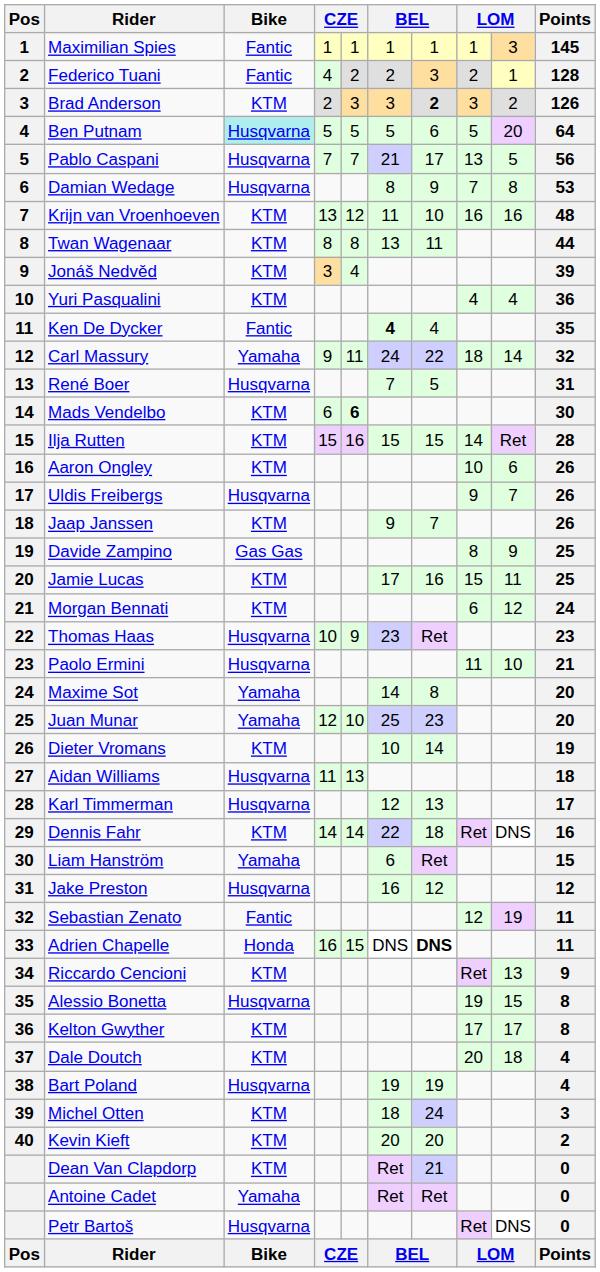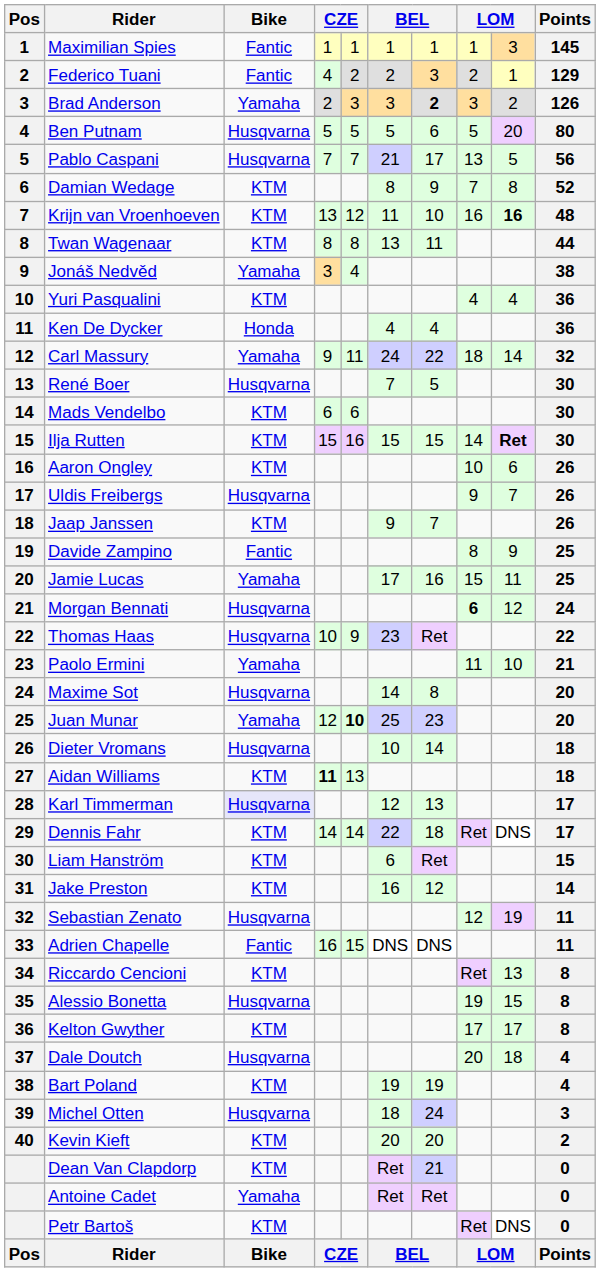 <table class="wikitable" style="font-size: 80%; text-align:center">
 <tr valign="top">
 <th valign="middle">Pos</th>
 <th valign="middle">Rider</th>
 <th valign="middle">Bike</th>
 <th colspan=2><a href='#'>CZE</a><br></th>
 <th colspan=2><a href='#'>BEL</a><br></th>
 <th colspan=2><a href='#'>LOM</a><br></th>
 <th valign="middle">Points</th>
 </tr>
 <tr>
 <th>1</th>
 <td align=left> <a href='#'>Maximilian Spies</a></td>
 <td><a href='#'>Fantic</a></td>
 <td style="background:#ffffbf;">1</td>
 <td style="background:#ffffbf;">1</td>
 <td style="background:#ffffbf;">1</td>
 <td style="background:#ffffbf;">1</td>
 <td style="background:#ffffbf;">1</td>
 <td style="background:#ffdf9f;">3</td>
 <th>145</th>
 </tr>
 <tr>
 <th>2</th>
 <td align=left> <a href='#'>Federico Tuani</a></td>
 <td><a href='#'>Fantic</a></td>
 <td style="background:#dfffdf;">4</td>
 <td style="background:#dfdfdf;">2</td>
 <td style="background:#dfdfdf;">2</td>
 <td style="background:#ffdf9f;">3</td>
 <td style="background:#dfdfdf;">2</td>
 <td style="background:#ffffbf;">1</td>
-<th>128</th>
+<th>129</th>
 </tr>
 <tr>
 <th>3</th>
 <td align=left> <a href='#'>Brad Anderson</a></td>
-<td><a href='#'>KTM</a></td>
+<td><a href='#'>Yamaha</a></td>
 <td style="background:#dfdfdf;">2</td>
 <td style="background:#ffdf9f;">3</td>
 <td style="background:#ffdf9f;">3</td>
 <td style="background:#dfdfdf;"><strong>2</strong></td>
 <td style="background:#ffdf9f;">3</td>
 <td style="background:#dfdfdf;">2</td>
 <th>126</th>
 </tr>
 <tr>
 <th>4</th>
 <td align=left> <a href='#'>Ben Putnam</a></td>
-<td style="background: paleturquoise;"><a href='#'>Husqvarna</a></td>
+<td><a href='#'>Husqvarna</a></td>
 <td style="background:#dfffdf;">5</td>
 <td style="background:#dfffdf;">5</td>
 <td style="background:#dfffdf;">5</td>
 <td style="background:#dfffdf;">6</td>
 <td style="background:#dfffdf;">5</td>
 <td style="background:#efcfff;">20</td>
-<th>64</th>
+<th>80</th>
 </tr>
 <tr>
 <th>5</th>
 <td align=left> <a href='#'>Pablo Caspani</a></td>
 <td><a href='#'>Husqvarna</a></td>
 <td style="background:#dfffdf;">7</td>
 <td style="background:#dfffdf;">7</td>
 <td style="background:#cfcfff;">21</td>
 <td style="background:#dfffdf;">17</td>
 <td style="background:#dfffdf;">13</td>
 <td style="background:#dfffdf;">5</td>
 <th>56</th>
 </tr>
 <tr>
 <th>6</th>
 <td align=left> <a href='#'>Damian Wedage</a></td>
-<td><a href='#'>Husqvarna</a></td>
+<td><a href='#'>KTM</a></td>
 <td></td>
 <td></td>
 <td style="background:#dfffdf;">8</td>
 <td style="background:#dfffdf;">9</td>
 <td style="background:#dfffdf;">7</td>
 <td style="background:#dfffdf;">8</td>
-<th>53</th>
+<th>52</th>
 </tr>
 <tr>
 <th>7</th>
 <td align=left> <a href='#'>Krijn van Vroenhoeven</a></td>
 <td><a href='#'>KTM</a></td>
 <td style="background:#dfffdf;">13</td>
 <td style="background:#dfffdf;">12</td>
 <td style="background:#dfffdf;">11</td>
 <td style="background:#dfffdf;">10</td>
 <td style="background:#dfffdf;">16</td>
-<td style="background:#dfffdf;">16</td>
+<td style="background:#dfffdf;"><strong>16</strong></td>
 <th>48</th>
 </tr>
 <tr>
 <th>8</th>
 <td align=left> <a href='#'>Twan Wagenaar</a></td>
 <td><a href='#'>KTM</a></td>
 <td style="background:#dfffdf;">8</td>
 <td style="background:#dfffdf;">8</td>
 <td style="background:#dfffdf;">13</td>
 <td style="background:#dfffdf;">11</td>
 <td></td>
 <td></td>
 <th>44</th>
 </tr>
 <tr>
 <th>9</th>
 <td align=left> <a href='#'>Jonáš Nedvěd</a></td>
-<td><a href='#'>KTM</a></td>
+<td><a href='#'>Yamaha</a></td>
 <td style="background:#ffdf9f;">3</td>
 <td style="background:#dfffdf;">4</td>
 <td></td>
 <td></td>
 <td></td>
 <td></td>
-<th>39</th>
+<th>38</th>
 </tr>
 <tr>
 <th>10</th>
 <td align=left> <a href='#'>Yuri Pasqualini</a></td>
 <td><a href='#'>KTM</a></td>
 <td></td>
 <td></td>
 <td></td>
 <td></td>
 <td style="background:#dfffdf;">4</td>
 <td style="background:#dfffdf;">4</td>
 <th>36</th>
 </tr>
 <tr>
 <th>11</th>
 <td align=left> <a href='#'>Ken De Dycker</a></td>
-<td><a href='#'>Fantic</a></td>
+<td><a href='#'>Honda</a></td>
 <td></td>
 <td></td>
-<td style="background:#dfffdf;"><strong>4</strong></td>
+<td style="background:#dfffdf;">4</td>
 <td style="background:#dfffdf;">4</td>
 <td></td>
 <td></td>
-<th>35</th>
+<th>36</th>
 </tr>
 <tr>
 <th>12</th>
 <td align=left> <a href='#'>Carl Massury</a></td>
 <td><a href='#'>Yamaha</a></td>
 <td style="background:#dfffdf;">9</td>
 <td style="background:#dfffdf;">11</td>
 <td style="background:#cfcfff;">24</td>
 <td style="background:#cfcfff;">22</td>
 <td style="background:#dfffdf;">18</td>
 <td style="background:#dfffdf;">14</td>
 <th>32</th>
 </tr>
 <tr>
 <th>13</th>
 <td align=left> <a href='#'>René Boer</a></td>
 <td><a href='#'>Husqvarna</a></td>
 <td></td>
 <td></td>
 <td style="background:#dfffdf;">7</td>
 <td style="background:#dfffdf;">5</td>
 <td></td>
 <td></td>
-<th>31</th>
+<th>30</th>
 </tr>
 <tr>
 <th>14</th>
 <td align=left> <a href='#'>Mads Vendelbo</a></td>
 <td><a href='#'>KTM</a></td>
 <td style="background:#dfffdf;">6</td>
-<td style="background:#dfffdf;"><strong>6</strong></td>
+<td style="background:#dfffdf;">6</td>
 <td></td>
 <td></td>
 <td></td>
 <td></td>
 <th>30</th>
 </tr>
 <tr>
 <th>15</th>
 <td align=left> <a href='#'>Ilja Rutten</a></td>
 <td><a href='#'>KTM</a></td>
 <td style="background:#efcfff;">15</td>
 <td style="background:#efcfff;">16</td>
 <td style="background:#dfffdf;">15</td>
 <td style="background:#dfffdf;">15</td>
 <td style="background:#dfffdf;">14</td>
-<td style="background:#efcfff;">Ret</td>
-<th>28</th>
+<td style="background:#efcfff;"><strong>Ret</strong></td>
+<th>30</th>
 </tr>
 <tr>
 <th>16</th>
 <td align=left> <a href='#'>Aaron Ongley</a></td>
 <td><a href='#'>KTM</a></td>
 <td></td>
 <td></td>
 <td></td>
 <td></td>
 <td style="background:#dfffdf;">10</td>
 <td style="background:#dfffdf;">6</td>
 <th>26</th>
 </tr>
 <tr>
 <th>17</th>
 <td align=left> <a href='#'>Uldis Freibergs</a></td>
 <td><a href='#'>Husqvarna</a></td>
 <td></td>
 <td></td>
 <td></td>
 <td></td>
 <td style="background:#dfffdf;">9</td>
 <td style="background:#dfffdf;">7</td>
 <th>26</th>
 </tr>
 <tr>
 <th>18</th>
 <td align=left> <a href='#'>Jaap Janssen</a></td>
 <td><a href='#'>KTM</a></td>
 <td></td>
 <td></td>
 <td style="background:#dfffdf;">9</td>
 <td style="background:#dfffdf;">7</td>
 <td></td>
 <td></td>
 <th>26</th>
 </tr>
 <tr>
 <th>19</th>
 <td align=left> <a href='#'>Davide Zampino</a></td>
-<td><a href='#'>Gas Gas</a></td>
+<td><a href='#'>Fantic</a></td>
 <td></td>
 <td></td>
 <td></td>
 <td></td>
 <td style="background:#dfffdf;">8</td>
 <td style="background:#dfffdf;">9</td>
 <th>25</th>
 </tr>
 <tr>
 <th>20</th>
 <td align=left> <a href='#'>Jamie Lucas</a></td>
-<td><a href='#'>KTM</a></td>
+<td><a href='#'>Yamaha</a></td>
 <td></td>
 <td></td>
 <td style="background:#dfffdf;">17</td>
 <td style="background:#dfffdf;">16</td>
 <td style="background:#dfffdf;">15</td>
 <td style="background:#dfffdf;">11</td>
 <th>25</th>
 </tr>
 <tr>
 <th>21</th>
 <td align=left> <a href='#'>Morgan Bennati</a></td>
-<td><a href='#'>KTM</a></td>
+<td><a href='#'>Husqvarna</a></td>
 <td></td>
 <td></td>
 <td></td>
 <td></td>
-<td style="background:#dfffdf;">6</td>
+<td style="background:#dfffdf;"><strong>6</strong></td>
 <td style="background:#dfffdf;">12</td>
 <th>24</th>
 </tr>
 <tr>
 <th>22</th>
 <td align=left> <a href='#'>Thomas Haas</a></td>
 <td><a href='#'>Husqvarna</a></td>
 <td style="background:#dfffdf;">10</td>
 <td style="background:#dfffdf;">9</td>
 <td style="background:#cfcfff;">23</td>
 <td style="background:#efcfff;">Ret</td>
 <td></td>
 <td></td>
-<th>23</th>
+<th>22</th>
 </tr>
 <tr>
 <th>23</th>
 <td align=left> <a href='#'>Paolo Ermini</a></td>
-<td><a href='#'>Husqvarna</a></td>
+<td><a href='#'>Yamaha</a></td>
 <td></td>
 <td></td>
 <td></td>
 <td></td>
 <td style="background:#dfffdf;">11</td>
 <td style="background:#dfffdf;">10</td>
 <th>21</th>
 </tr>
 <tr>
 <th>24</th>
 <td align=left> <a href='#'>Maxime Sot</a></td>
-<td><a href='#'>Yamaha</a></td>
+<td><a href='#'>Husqvarna</a></td>
 <td></td>
 <td></td>
 <td style="background:#dfffdf;">14</td>
 <td style="background:#dfffdf;">8</td>
 <td></td>
 <td></td>
 <th>20</th>
 </tr>
 <tr>
 <th>25</th>
 <td align=left> <a href='#'>Juan Munar</a></td>
 <td><a href='#'>Yamaha</a></td>
 <td style="background:#dfffdf;">12</td>
-<td style="background:#dfffdf;">10</td>
+<td style="background:#dfffdf;"><strong>10</strong></td>
 <td style="background:#cfcfff;">25</td>
 <td style="background:#cfcfff;">23</td>
 <td></td>
 <td></td>
 <th>20</th>
 </tr>
 <tr>
 <th>26</th>
 <td align=left> <a href='#'>Dieter Vromans</a></td>
-<td><a href='#'>KTM</a></td>
+<td><a href='#'>Husqvarna</a></td>
 <td></td>
 <td></td>
 <td style="background:#dfffdf;">10</td>
 <td style="background:#dfffdf;">14</td>
 <td></td>
 <td></td>
-<th>19</th>
+<th>18</th>
 </tr>
 <tr>
 <th>27</th>
 <td align=left> <a href='#'>Aidan Williams</a></td>
-<td><a href='#'>Husqvarna</a></td>
-<td style="background:#dfffdf;">11</td>
+<td><a href='#'>KTM</a></td>
+<td style="background:#dfffdf;"><strong>11</strong></td>
 <td style="background:#dfffdf;">13</td>
 <td></td>
 <td></td>
 <td></td>
 <td></td>
 <th>18</th>
 </tr>
 <tr>
 <th>28</th>
 <td align=left> <a href='#'>Karl Timmerman</a></td>
-<td><a href='#'>Husqvarna</a></td>
+<td style="background: lavender;"><a href='#'>Husqvarna</a></td>
 <td></td>
 <td></td>
 <td style="background:#dfffdf;">12</td>
 <td style="background:#dfffdf;">13</td>
 <td></td>
 <td></td>
 <th>17</th>
 </tr>
 <tr>
 <th>29</th>
 <td align=left> <a href='#'>Dennis Fahr</a></td>
 <td><a href='#'>KTM</a></td>
 <td style="background:#dfffdf;">14</td>
 <td style="background:#dfffdf;">14</td>
 <td style="background:#cfcfff;">22</td>
 <td style="background:#dfffdf;">18</td>
 <td style="background:#efcfff;">Ret</td>
 <td style="background:#ffffff;">DNS</td>
-<th>16</th>
+<th>17</th>
 </tr>
 <tr>
 <th>30</th>
 <td align=left> <a href='#'>Liam Hanström</a></td>
-<td><a href='#'>Yamaha</a></td>
+<td><a href='#'>KTM</a></td>
 <td></td>
 <td></td>
 <td style="background:#dfffdf;">6</td>
 <td style="background:#efcfff;">Ret</td>
 <td></td>
 <td></td>
 <th>15</th>
 </tr>
 <tr>
 <th>31</th>
 <td align=left> <a href='#'>Jake Preston</a></td>
-<td><a href='#'>Husqvarna</a></td>
+<td><a href='#'>KTM</a></td>
 <td></td>
 <td></td>
 <td style="background:#dfffdf;">16</td>
 <td style="background:#dfffdf;">12</td>
 <td></td>
 <td></td>
-<th>12</th>
+<th>14</th>
 </tr>
 <tr>
 <th>32</th>
 <td align=left> <a href='#'>Sebastian Zenato</a></td>
-<td><a href='#'>Fantic</a></td>
+<td><a href='#'>Husqvarna</a></td>
 <td></td>
 <td></td>
 <td></td>
 <td></td>
 <td style="background:#dfffdf;">12</td>
 <td style="background:#efcfff;">19</td>
 <th>11</th>
 </tr>
 <tr>
 <th>33</th>
 <td align=left> <a href='#'>Adrien Chapelle</a></td>
-<td><a href='#'>Honda</a></td>
+<td><a href='#'>Fantic</a></td>
 <td style="background:#dfffdf;">16</td>
 <td style="background:#dfffdf;">15</td>
 <td style="background:#ffffff;">DNS</td>
-<td style="background:#ffffff;"><strong>DNS</strong></td>
+<td style="background:#ffffff;">DNS</td>
 <td></td>
 <td></td>
 <th>11</th>
 </tr>
 <tr>
 <th>34</th>
 <td align=left> <a href='#'>Riccardo Cencioni</a></td>
 <td><a href='#'>KTM</a></td>
 <td></td>
 <td></td>
 <td></td>
 <td></td>
 <td style="background:#efcfff;">Ret</td>
 <td style="background:#dfffdf;">13</td>
-<th>9</th>
+<th>8</th>
 </tr>
 <tr>
 <th>35</th>
 <td align=left> <a href='#'>Alessio Bonetta</a></td>
 <td><a href='#'>Husqvarna</a></td>
 <td></td>
 <td></td>
 <td></td>
 <td></td>
 <td style="background:#dfffdf;">19</td>
 <td style="background:#dfffdf;">15</td>
 <th>8</th>
 </tr>
 <tr>
 <th>36</th>
 <td align=left> <a href='#'>Kelton Gwyther</a></td>
 <td><a href='#'>KTM</a></td>
 <td></td>
 <td></td>
 <td></td>
 <td></td>
 <td style="background:#dfffdf;">17</td>
 <td style="background:#dfffdf;">17</td>
 <th>8</th>
 </tr>
 <tr>
 <th>37</th>
 <td align=left> <a href='#'>Dale Doutch</a></td>
-<td><a href='#'>KTM</a></td>
+<td><a href='#'>Husqvarna</a></td>
 <td></td>
 <td></td>
 <td></td>
 <td></td>
 <td style="background:#dfffdf;">20</td>
 <td style="background:#dfffdf;">18</td>
 <th>4</th>
 </tr>
 <tr>
 <th>38</th>
 <td align=left> <a href='#'>Bart Poland</a></td>
-<td><a href='#'>Husqvarna</a></td>
+<td><a href='#'>KTM</a></td>
 <td></td>
 <td></td>
 <td style="background:#dfffdf;">19</td>
 <td style="background:#dfffdf;">19</td>
 <td></td>
 <td></td>
 <th>4</th>
 </tr>
 <tr>
 <th>39</th>
 <td align=left> <a href='#'>Michel Otten</a></td>
-<td><a href='#'>KTM</a></td>
+<td><a href='#'>Husqvarna</a></td>
 <td></td>
 <td></td>
 <td style="background:#dfffdf;">18</td>
 <td style="background:#cfcfff;">24</td>
 <td></td>
 <td></td>
 <th>3</th>
 </tr>
 <tr>
 <th>40</th>
 <td align=left> <a href='#'>Kevin Kieft</a></td>
 <td><a href='#'>KTM</a></td>
 <td></td>
 <td></td>
 <td style="background:#dfffdf;">20</td>
 <td style="background:#dfffdf;">20</td>
 <td></td>
 <td></td>
 <th>2</th>
 </tr>
 <tr>
 <th></th>
 <td align=left> <a href='#'>Dean Van Clapdorp</a></td>
 <td><a href='#'>KTM</a></td>
 <td></td>
 <td></td>
 <td style="background:#efcfff;">Ret</td>
 <td style="background:#cfcfff;">21</td>
 <td></td>
 <td></td>
 <th>0</th>
 </tr>
 <tr>
 <th></th>
 <td align=left> <a href='#'>Antoine Cadet</a></td>
 <td><a href='#'>Yamaha</a></td>
 <td></td>
 <td></td>
 <td style="background:#efcfff;">Ret</td>
 <td style="background:#efcfff;">Ret</td>
 <td></td>
 <td></td>
 <th>0</th>
 </tr>
 <tr>
 <th></th>
 <td align=left> <a href='#'>Petr Bartoš</a></td>
-<td><a href='#'>Husqvarna</a></td>
+<td><a href='#'>KTM</a></td>
 <td></td>
 <td></td>
 <td></td>
 <td></td>
 <td style="background:#efcfff;">Ret</td>
 <td style="background:#ffffff;">DNS</td>
 <th>0</th>
 </tr>
 <tr valign="top">
 <th valign="middle">Pos</th>
 <th valign="middle">Rider</th>
 <th valign="middle">Bike</th>
 <th colspan=2><a href='#'>CZE</a><br></th>
 <th colspan=2><a href='#'>BEL</a><br></th>
 <th colspan=2><a href='#'>LOM</a><br></th>
 <th valign="middle">Points</th>
 </tr>
 </table>
